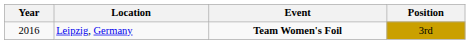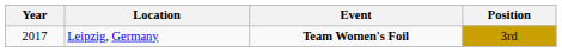 <table class="wikitable" width="50%" style="font-size:90%; text-align:center;">
 <tr>
 <th>Year</th>
 <th>Location</th>
 <th>Event</th>
 <th>Position</th>
 </tr>
 <tr>
-<td rowspan="1">2016</td>
+<td rowspan="1">2017</td>
 <td rowspan="1" align="left"> <a href='#'>Leipzig</a>, <a href='#'>Germany</a></td>
 <td><strong>Team Women's Foil</strong></td>
 <td bgcolor="caramel">3rd</td>
 </tr>
 </table>
